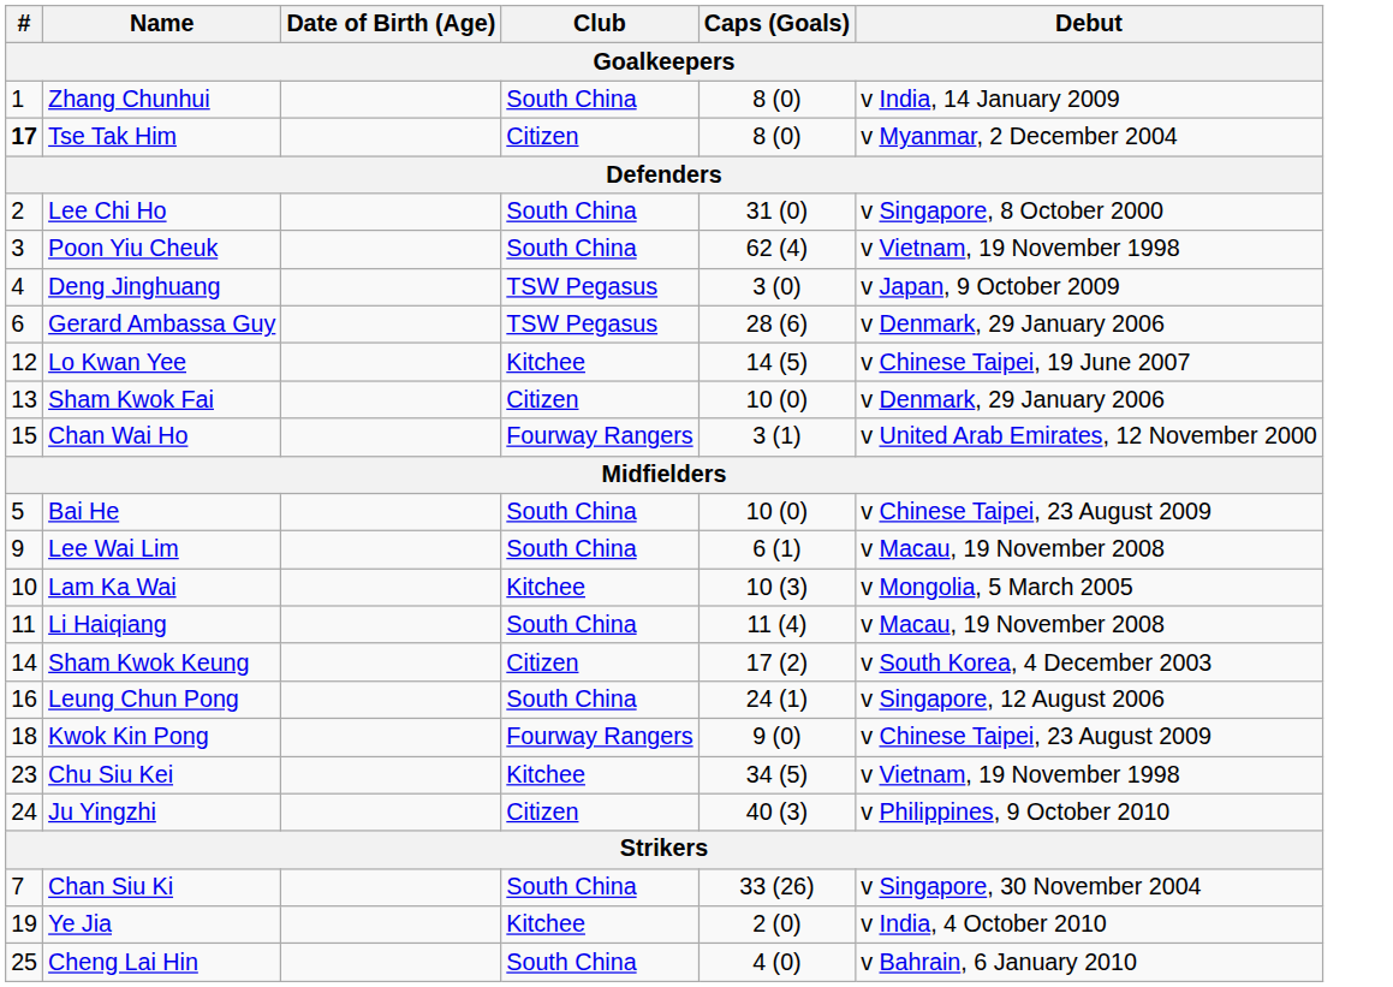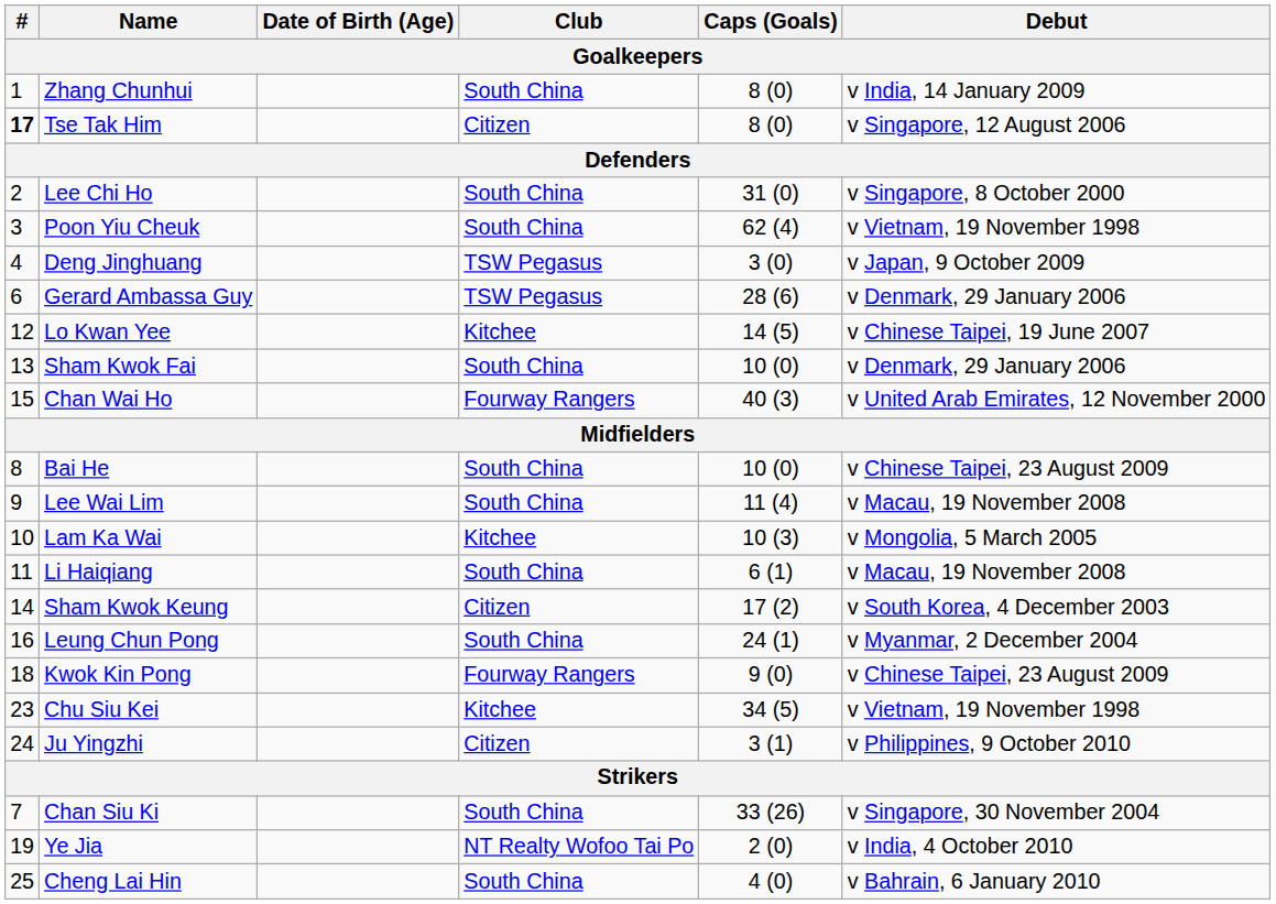 <table class="wikitable">
 <tr>
 <th>#</th>
 <th>Name</th>
 <th>Date of Birth (Age)</th>
 <th>Club</th>
 <th>Caps (Goals)</th>
 <th>Debut</th>
 </tr>
 <tr>
 <th colspan=6>Goalkeepers</th>
 </tr>
 <tr>
 <td>1</td>
 <td><a href='#'>Zhang Chunhui</a></td>
 <td></td>
 <td> <a href='#'>South China</a></td>
 <td align=center>8 (0)</td>
 <td>v <a href='#'>India</a>, 14 January 2009</td>
 </tr>
 <tr>
 <td><strong>17</strong></td>
 <td><a href='#'>Tse Tak Him</a></td>
 <td></td>
 <td> <a href='#'>Citizen</a></td>
 <td align=center>8 (0)</td>
-<td>v <a href='#'>Myanmar</a>, 2 December 2004</td>
+<td>v <a href='#'>Singapore</a>, 12 August 2006</td>
 </tr>
 <tr>
 <th colspan=6>Defenders</th>
 </tr>
 <tr>
 <td>2</td>
 <td><a href='#'>Lee Chi Ho</a></td>
 <td></td>
 <td> <a href='#'>South China</a></td>
 <td align=center>31 (0)</td>
 <td>v <a href='#'>Singapore</a>, 8 October 2000</td>
 </tr>
 <tr>
 <td>3</td>
 <td><a href='#'>Poon Yiu Cheuk</a></td>
 <td></td>
 <td> <a href='#'>South China</a></td>
 <td align=center>62 (4)</td>
 <td>v <a href='#'>Vietnam</a>, 19 November 1998</td>
 </tr>
 <tr>
 <td>4</td>
 <td><a href='#'>Deng Jinghuang</a></td>
 <td></td>
 <td> <a href='#'>TSW Pegasus</a></td>
 <td align=center>3 (0)</td>
 <td>v <a href='#'>Japan</a>, 9 October 2009</td>
 </tr>
 <tr>
 <td>6</td>
 <td><a href='#'>Gerard Ambassa Guy</a></td>
 <td></td>
 <td> <a href='#'>TSW Pegasus</a></td>
 <td align=center>28 (6)</td>
 <td>v <a href='#'>Denmark</a>, 29 January 2006</td>
 </tr>
 <tr>
 <td>12</td>
 <td><a href='#'>Lo Kwan Yee</a></td>
 <td></td>
 <td> <a href='#'>Kitchee</a></td>
 <td align=center>14 (5)</td>
 <td>v <a href='#'>Chinese Taipei</a>, 19 June 2007</td>
 </tr>
 <tr>
 <td>13</td>
 <td><a href='#'>Sham Kwok Fai</a></td>
 <td></td>
-<td> <a href='#'>Citizen</a></td>
+<td> <a href='#'>South China</a></td>
 <td align=center>10 (0)</td>
 <td>v <a href='#'>Denmark</a>, 29 January 2006</td>
 </tr>
 <tr>
 <td>15</td>
 <td><a href='#'>Chan Wai Ho</a></td>
 <td></td>
 <td> <a href='#'>Fourway Rangers</a></td>
-<td align=center>3 (1)</td>
+<td align=center>40 (3)</td>
 <td>v <a href='#'>United Arab Emirates</a>, 12 November 2000</td>
 </tr>
 <tr>
 <th colspan=6>Midfielders</th>
 </tr>
 <tr>
-<td>5</td>
+<td>8</td>
 <td><a href='#'>Bai He</a></td>
 <td></td>
 <td> <a href='#'>South China</a></td>
 <td align=center>10 (0)</td>
 <td>v <a href='#'>Chinese Taipei</a>, 23 August 2009</td>
 </tr>
 <tr>
 <td>9</td>
 <td><a href='#'>Lee Wai Lim</a></td>
 <td></td>
 <td> <a href='#'>South China</a></td>
-<td align=center>6 (1)</td>
+<td align=center>11 (4)</td>
 <td>v <a href='#'>Macau</a>, 19 November 2008</td>
 </tr>
 <tr>
 <td>10</td>
 <td><a href='#'>Lam Ka Wai</a></td>
 <td></td>
 <td> <a href='#'>Kitchee</a></td>
 <td align=center>10 (3)</td>
 <td>v <a href='#'>Mongolia</a>, 5 March 2005</td>
 </tr>
 <tr>
 <td>11</td>
 <td><a href='#'>Li Haiqiang</a></td>
 <td></td>
 <td> <a href='#'>South China</a></td>
-<td align=center>11 (4)</td>
+<td align=center>6 (1)</td>
 <td>v <a href='#'>Macau</a>, 19 November 2008</td>
 </tr>
 <tr>
 <td>14</td>
 <td><a href='#'>Sham Kwok Keung</a></td>
 <td></td>
 <td> <a href='#'>Citizen</a></td>
 <td align=center>17 (2)</td>
 <td>v <a href='#'>South Korea</a>, 4 December 2003</td>
 </tr>
 <tr>
 <td>16</td>
 <td><a href='#'>Leung Chun Pong</a></td>
 <td></td>
 <td> <a href='#'>South China</a></td>
 <td align=center>24 (1)</td>
-<td>v <a href='#'>Singapore</a>, 12 August 2006</td>
+<td>v <a href='#'>Myanmar</a>, 2 December 2004</td>
 </tr>
 <tr>
 <td>18</td>
 <td><a href='#'>Kwok Kin Pong</a></td>
 <td></td>
 <td> <a href='#'>Fourway Rangers</a></td>
 <td align=center>9 (0)</td>
 <td>v <a href='#'>Chinese Taipei</a>, 23 August 2009</td>
 </tr>
 <tr>
 <td>23</td>
 <td><a href='#'>Chu Siu Kei</a></td>
 <td></td>
 <td> <a href='#'>Kitchee</a></td>
 <td align=center>34 (5)</td>
 <td>v <a href='#'>Vietnam</a>, 19 November 1998</td>
 </tr>
 <tr>
 <td>24</td>
 <td><a href='#'>Ju Yingzhi</a></td>
 <td></td>
 <td> <a href='#'>Citizen</a></td>
-<td align=center>40 (3)</td>
+<td align=center>3 (1)</td>
 <td>v <a href='#'>Philippines</a>, 9 October 2010</td>
 </tr>
 <tr>
 <th colspan=6>Strikers</th>
 </tr>
 <tr>
 <td>7</td>
 <td><a href='#'>Chan Siu Ki</a></td>
 <td></td>
 <td> <a href='#'>South China</a></td>
 <td align=center>33 (26)</td>
 <td>v <a href='#'>Singapore</a>, 30 November 2004</td>
 </tr>
 <tr>
 <td>19</td>
 <td><a href='#'>Ye Jia</a></td>
 <td></td>
-<td> <a href='#'>Kitchee</a></td>
+<td> <a href='#'>NT Realty Wofoo Tai Po</a></td>
 <td align=center>2 (0)</td>
 <td>v <a href='#'>India</a>, 4 October 2010</td>
 </tr>
 <tr>
 <td>25</td>
 <td><a href='#'>Cheng Lai Hin</a></td>
 <td></td>
 <td> <a href='#'>South China</a></td>
 <td align=center>4 (0)</td>
 <td>v <a href='#'>Bahrain</a>, 6 January 2010</td>
 </tr>
 </table>
